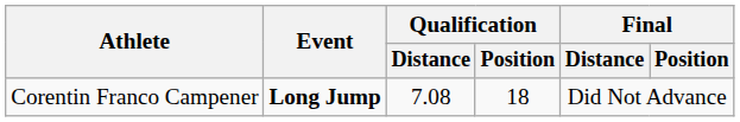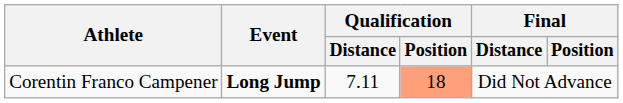 <table class=wikitable style="font-size:90%">
 <tr>
 <th rowspan="2">Athlete</th>
 <th rowspan="2">Event</th>
 <th colspan="2">Qualification</th>
 <th colspan="2">Final</th>
 </tr>
 <tr style="font-size:95%">
 <th>Distance</th>
 <th>Position</th>
 <th>Distance</th>
 <th>Position</th>
 </tr>
 <tr align=center>
 <td align=left>Corentin Franco Campener</td>
 <td align=left><strong>Long Jump</strong></td>
-<td>7.08</td>
-<td>18</td>
+<td>7.11</td>
+<td style="background: lightsalmon;">18</td>
 <td colspan=2>Did Not Advance</td>
 </tr>
 </table>
